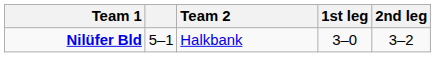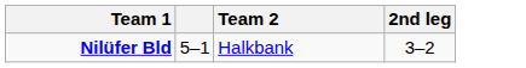 <table class="wikitable" style="text-align: center;">
 <tr>
 <th style="text-align: right; width: 9em;" scope="col">Team 1</th>
 <th scope="col"></th>
 <th style="text-align: left; width: 9em;" scope="col">Team 2</th>
-<th scope="col">1st leg</th>
 <th scope="col">2nd leg</th>
 </tr>
 <tr>
 <td style="text-align: right;"><strong><a href='#'>Nilüfer Bld</a></strong></td>
 <td>5–1</td>
 <td style="text-align: left;"><a href='#'>Halkbank</a></td>
-<td>3–0</td>
 <td>3–2</td>
 </tr>
 </table>
